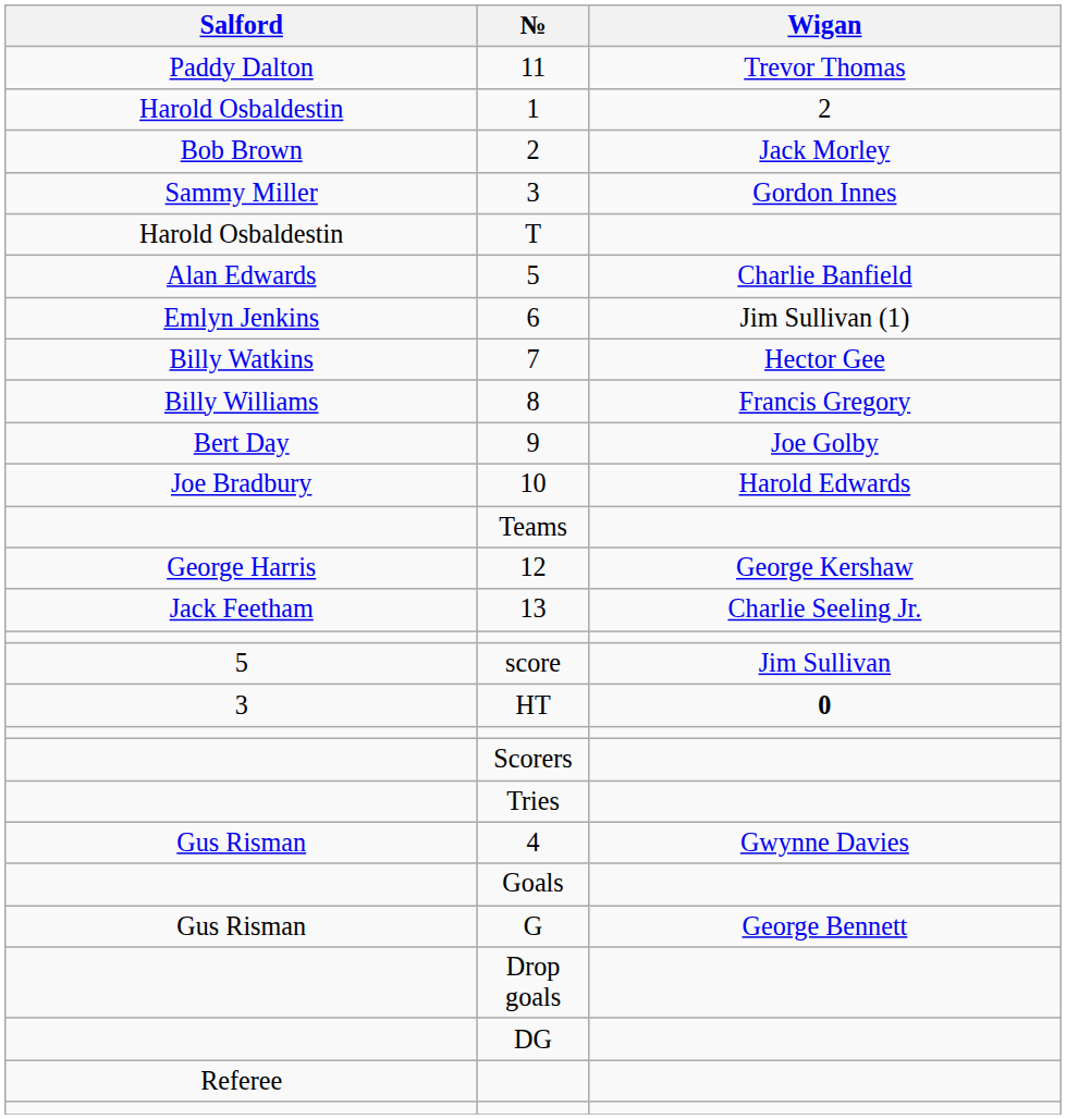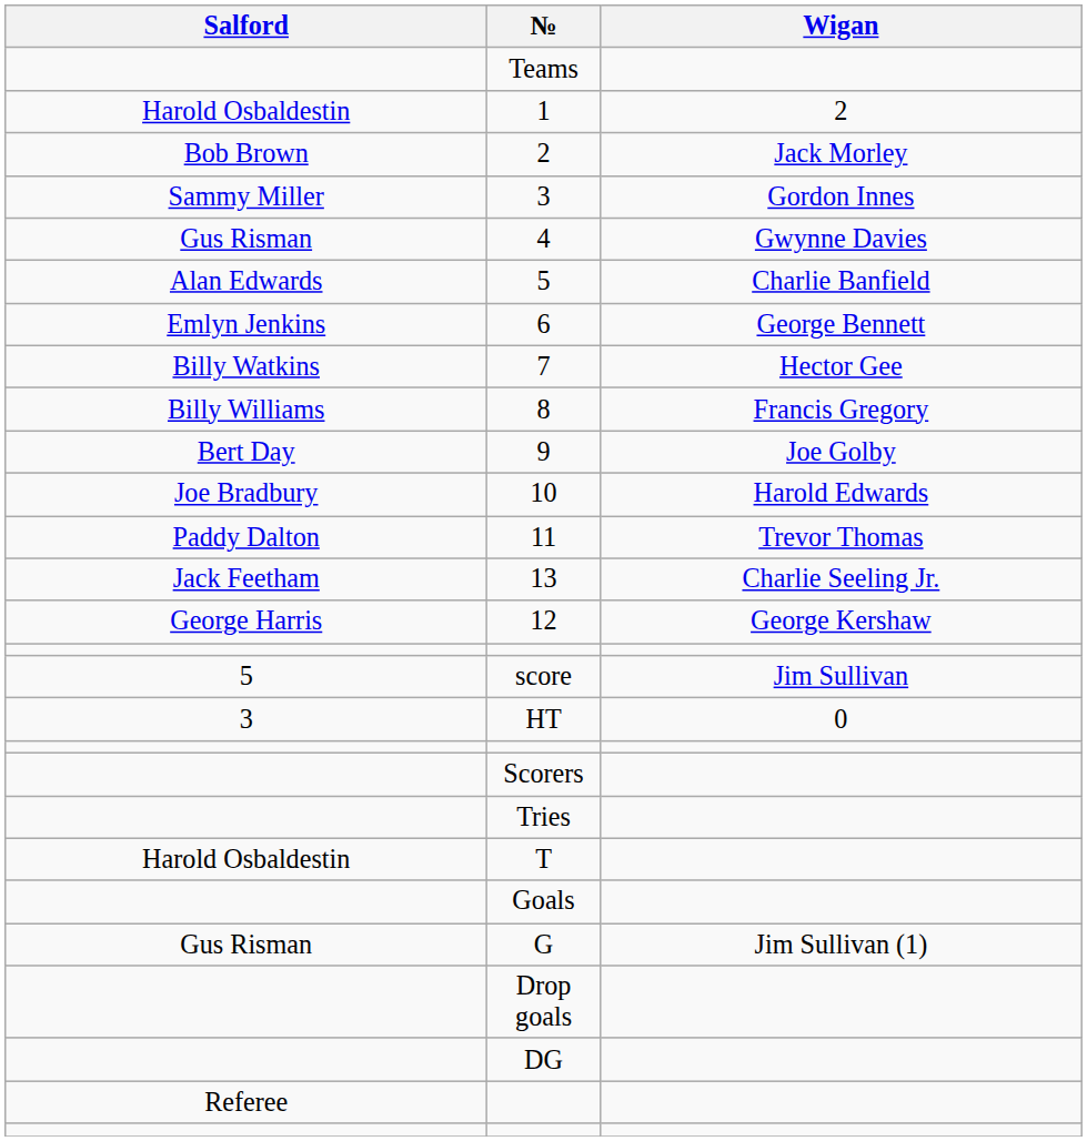 <table class="wikitable" style="text-align:center;">
 <tr>
 <th width=280 abbr="Salford"><a href='#'>Salford</a></th>
 <th width=60 abbr="Number">№</th>
 <th width=280 abbr="Wigan"><a href='#'>Wigan</a></th>
 </tr>
 <tr>
-<td><a href='#'>Paddy Dalton</a></td>
-<td>11</td>
-<td><a href='#'>Trevor Thomas</a></td>
+<td></td>
+<td>Teams</td>
+<td></td>
 </tr>
 <tr>
 <td><a href='#'>Harold Osbaldestin</a></td>
 <td>1</td>
 <td>2</td>
 </tr>
 <tr>
 <td><a href='#'>Bob Brown</a></td>
 <td>2</td>
 <td><a href='#'>Jack Morley</a></td>
 </tr>
 <tr>
 <td><a href='#'>Sammy Miller</a></td>
 <td>3</td>
 <td><a href='#'>Gordon Innes</a></td>
 </tr>
 <tr>
-<td>Harold Osbaldestin</td>
-<td>T</td>
-<td></td>
+<td><a href='#'>Gus Risman</a></td>
+<td>4</td>
+<td><a href='#'>Gwynne Davies</a></td>
 </tr>
 <tr>
 <td><a href='#'>Alan Edwards</a></td>
 <td>5</td>
 <td><a href='#'>Charlie Banfield</a></td>
 </tr>
 <tr>
 <td><a href='#'>Emlyn Jenkins</a></td>
 <td>6</td>
-<td>Jim Sullivan (1)</td>
+<td><a href='#'>George Bennett</a></td>
 </tr>
 <tr>
 <td><a href='#'>Billy Watkins</a></td>
 <td>7</td>
 <td><a href='#'>Hector Gee</a></td>
 </tr>
 <tr>
 <td><a href='#'>Billy Williams</a></td>
 <td>8</td>
 <td><a href='#'>Francis Gregory</a></td>
 </tr>
 <tr>
 <td><a href='#'>Bert Day</a></td>
 <td>9</td>
 <td><a href='#'>Joe Golby</a></td>
 </tr>
 <tr>
 <td><a href='#'>Joe Bradbury</a></td>
 <td>10</td>
 <td><a href='#'>Harold Edwards</a></td>
 </tr>
 <tr>
-<td></td>
-<td>Teams</td>
-<td></td>
+<td><a href='#'>Paddy Dalton</a></td>
+<td>11</td>
+<td><a href='#'>Trevor Thomas</a></td>
+</tr>
+<tr>
+<td><a href='#'>Jack Feetham</a></td>
+<td>13</td>
+<td><a href='#'>Charlie Seeling Jr.</a></td>
 </tr>
 <tr>
 <td><a href='#'>George Harris</a></td>
 <td>12</td>
 <td><a href='#'>George Kershaw</a></td>
-</tr>
-<tr>
-<td><a href='#'>Jack Feetham</a></td>
-<td>13</td>
-<td><a href='#'>Charlie Seeling Jr.</a></td>
 </tr>
 <tr>
 <td></td>
 <td></td>
 <td></td>
 </tr>
 <tr>
 <td>5</td>
 <td>score</td>
 <td><a href='#'>Jim Sullivan</a></td>
 </tr>
 <tr>
 <td>3</td>
 <td>HT</td>
-<td><strong>0</strong></td>
+<td>0</td>
 </tr>
 <tr>
 <td></td>
 <td></td>
 <td></td>
 </tr>
 <tr>
 <td></td>
 <td>Scorers</td>
 <td></td>
 </tr>
 <tr>
 <td></td>
 <td>Tries</td>
 <td></td>
 </tr>
 <tr>
-<td><a href='#'>Gus Risman</a></td>
-<td>4</td>
-<td><a href='#'>Gwynne Davies</a></td>
+<td>Harold Osbaldestin</td>
+<td>T</td>
+<td></td>
 </tr>
 <tr>
 <td></td>
 <td>Goals</td>
 <td></td>
 </tr>
 <tr>
 <td>Gus Risman</td>
 <td>G</td>
-<td><a href='#'>George Bennett</a></td>
+<td>Jim Sullivan (1)</td>
 </tr>
 <tr>
 <td></td>
 <td>Drop goals</td>
 <td></td>
 </tr>
 <tr>
 <td></td>
 <td>DG</td>
 <td></td>
 </tr>
 <tr>
 <td>Referee</td>
 <td></td>
 <td></td>
 </tr>
 <tr>
 <td></td>
 <td></td>
 <td></td>
 </tr>
 </table>
